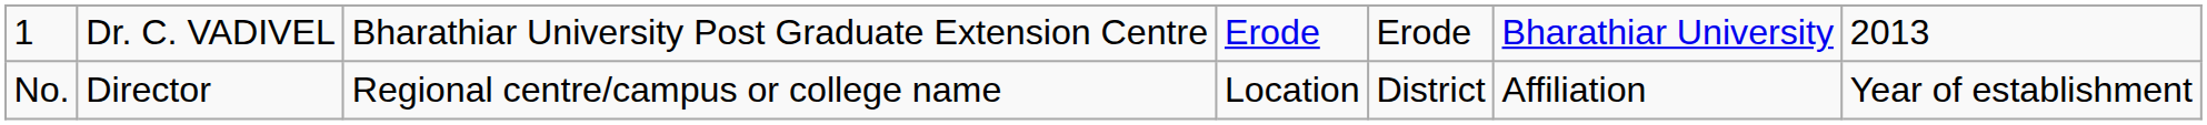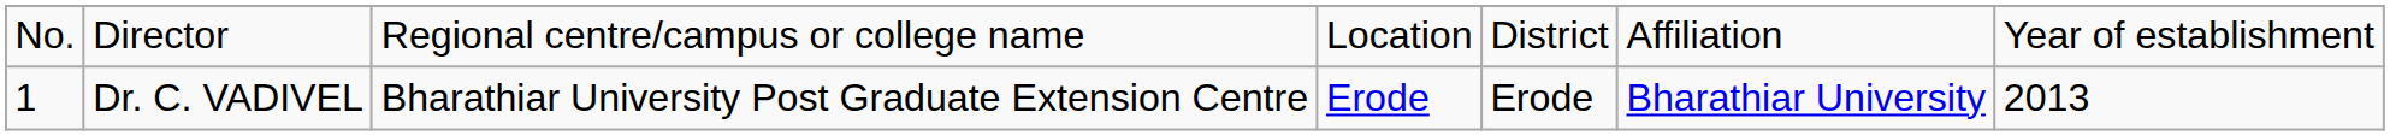 <table class="wikitable sortable">
 <tr>
+</tr>
+<tr>
+<td>No.</td>
+<td>Director</td>
+<td>Regional centre/campus or college name</td>
+<td>Location</td>
+<td>District</td>
+<td>Affiliation</td>
+<td>Year of establishment</td>
 </tr>
 <tr>
 <td>1</td>
 <td>Dr. C. VADIVEL</td>
 <td>Bharathiar University Post Graduate Extension Centre</td>
 <td><a href='#'>Erode</a></td>
 <td>Erode</td>
 <td><a href='#'>Bharathiar University</a></td>
 <td>2013</td>
 </tr>
-<tr>
-<td>No.</td>
-<td>Director</td>
-<td>Regional centre/campus or college name</td>
-<td>Location</td>
-<td>District</td>
-<td>Affiliation</td>
-<td>Year of establishment</td>
-</tr>
 </table>
